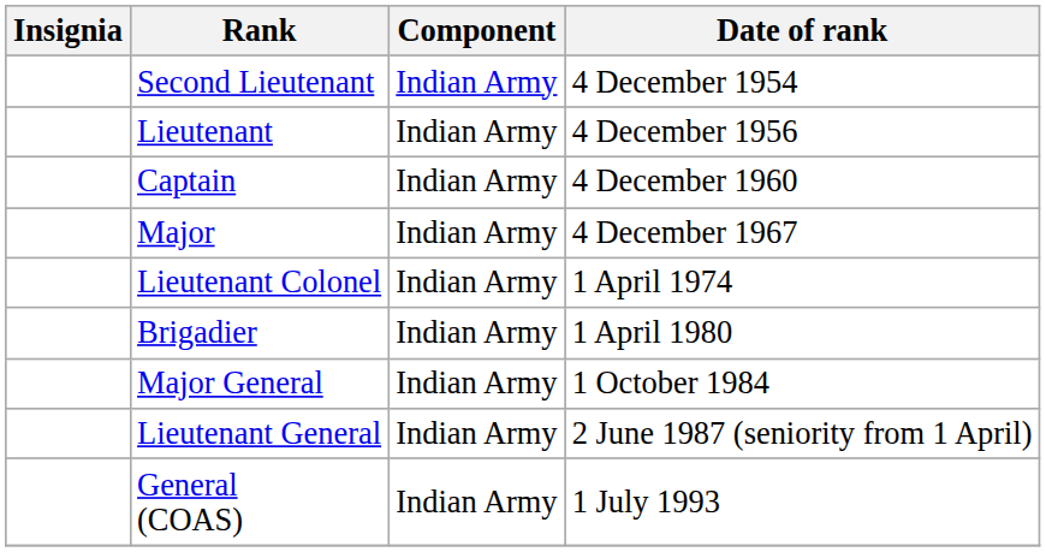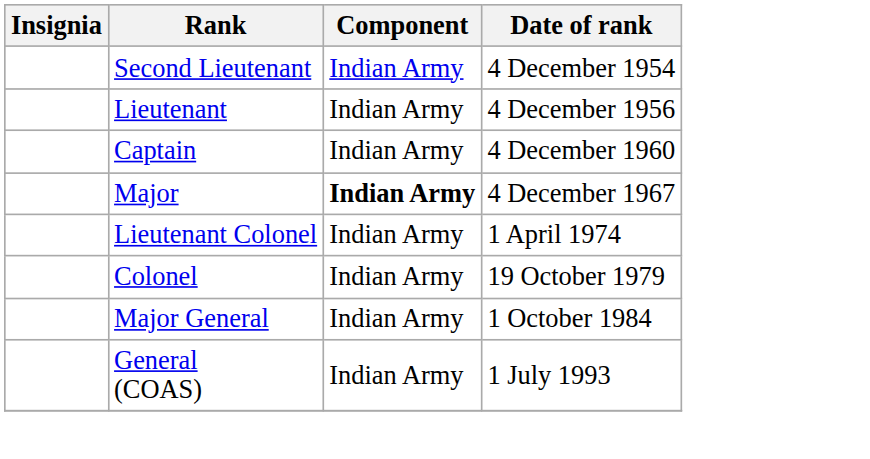 <table class="wikitable" style="background:white">
 <tr>
 <th>Insignia</th>
 <th>Rank</th>
 <th>Component</th>
 <th>Date of rank</th>
 </tr>
 <tr>
 <td align="center"></td>
 <td><a href='#'>Second Lieutenant</a></td>
 <td><a href='#'>Indian Army</a></td>
 <td>4 December 1954</td>
 </tr>
 <tr>
 <td align="center"></td>
 <td><a href='#'>Lieutenant</a></td>
 <td>Indian Army</td>
 <td>4 December 1956</td>
 </tr>
 <tr>
 <td align="center"></td>
 <td><a href='#'>Captain</a></td>
 <td>Indian Army</td>
 <td>4 December 1960</td>
 </tr>
 <tr>
 <td align="center"></td>
 <td><a href='#'>Major</a></td>
-<td>Indian Army</td>
+<td><strong>Indian Army</strong></td>
 <td>4 December 1967</td>
 </tr>
 <tr>
 <td align="center"></td>
 <td><a href='#'>Lieutenant Colonel</a></td>
 <td>Indian Army</td>
 <td>1 April 1974</td>
 </tr>
 <tr>
 <td align="center"></td>
-<td><a href='#'>Brigadier</a></td>
+<td><a href='#'>Colonel</a></td>
 <td>Indian Army</td>
-<td>1 April 1980</td>
+<td>19 October 1979</td>
 </tr>
 <tr>
 <td align="center"></td>
 <td><a href='#'>Major General</a></td>
 <td>Indian Army</td>
 <td>1 October 1984</td>
-</tr>
-<tr>
-<td align="center"></td>
-<td><a href='#'>Lieutenant General</a></td>
-<td>Indian Army</td>
-<td>2 June 1987 (seniority from 1 April)</td>
 </tr>
 <tr>
 <td align="center"></td>
 <td><a href='#'>General</a><br>(COAS)</td>
 <td>Indian Army</td>
 <td>1 July 1993</td>
 </tr>
 <tr>
 </tr>
 </table>
